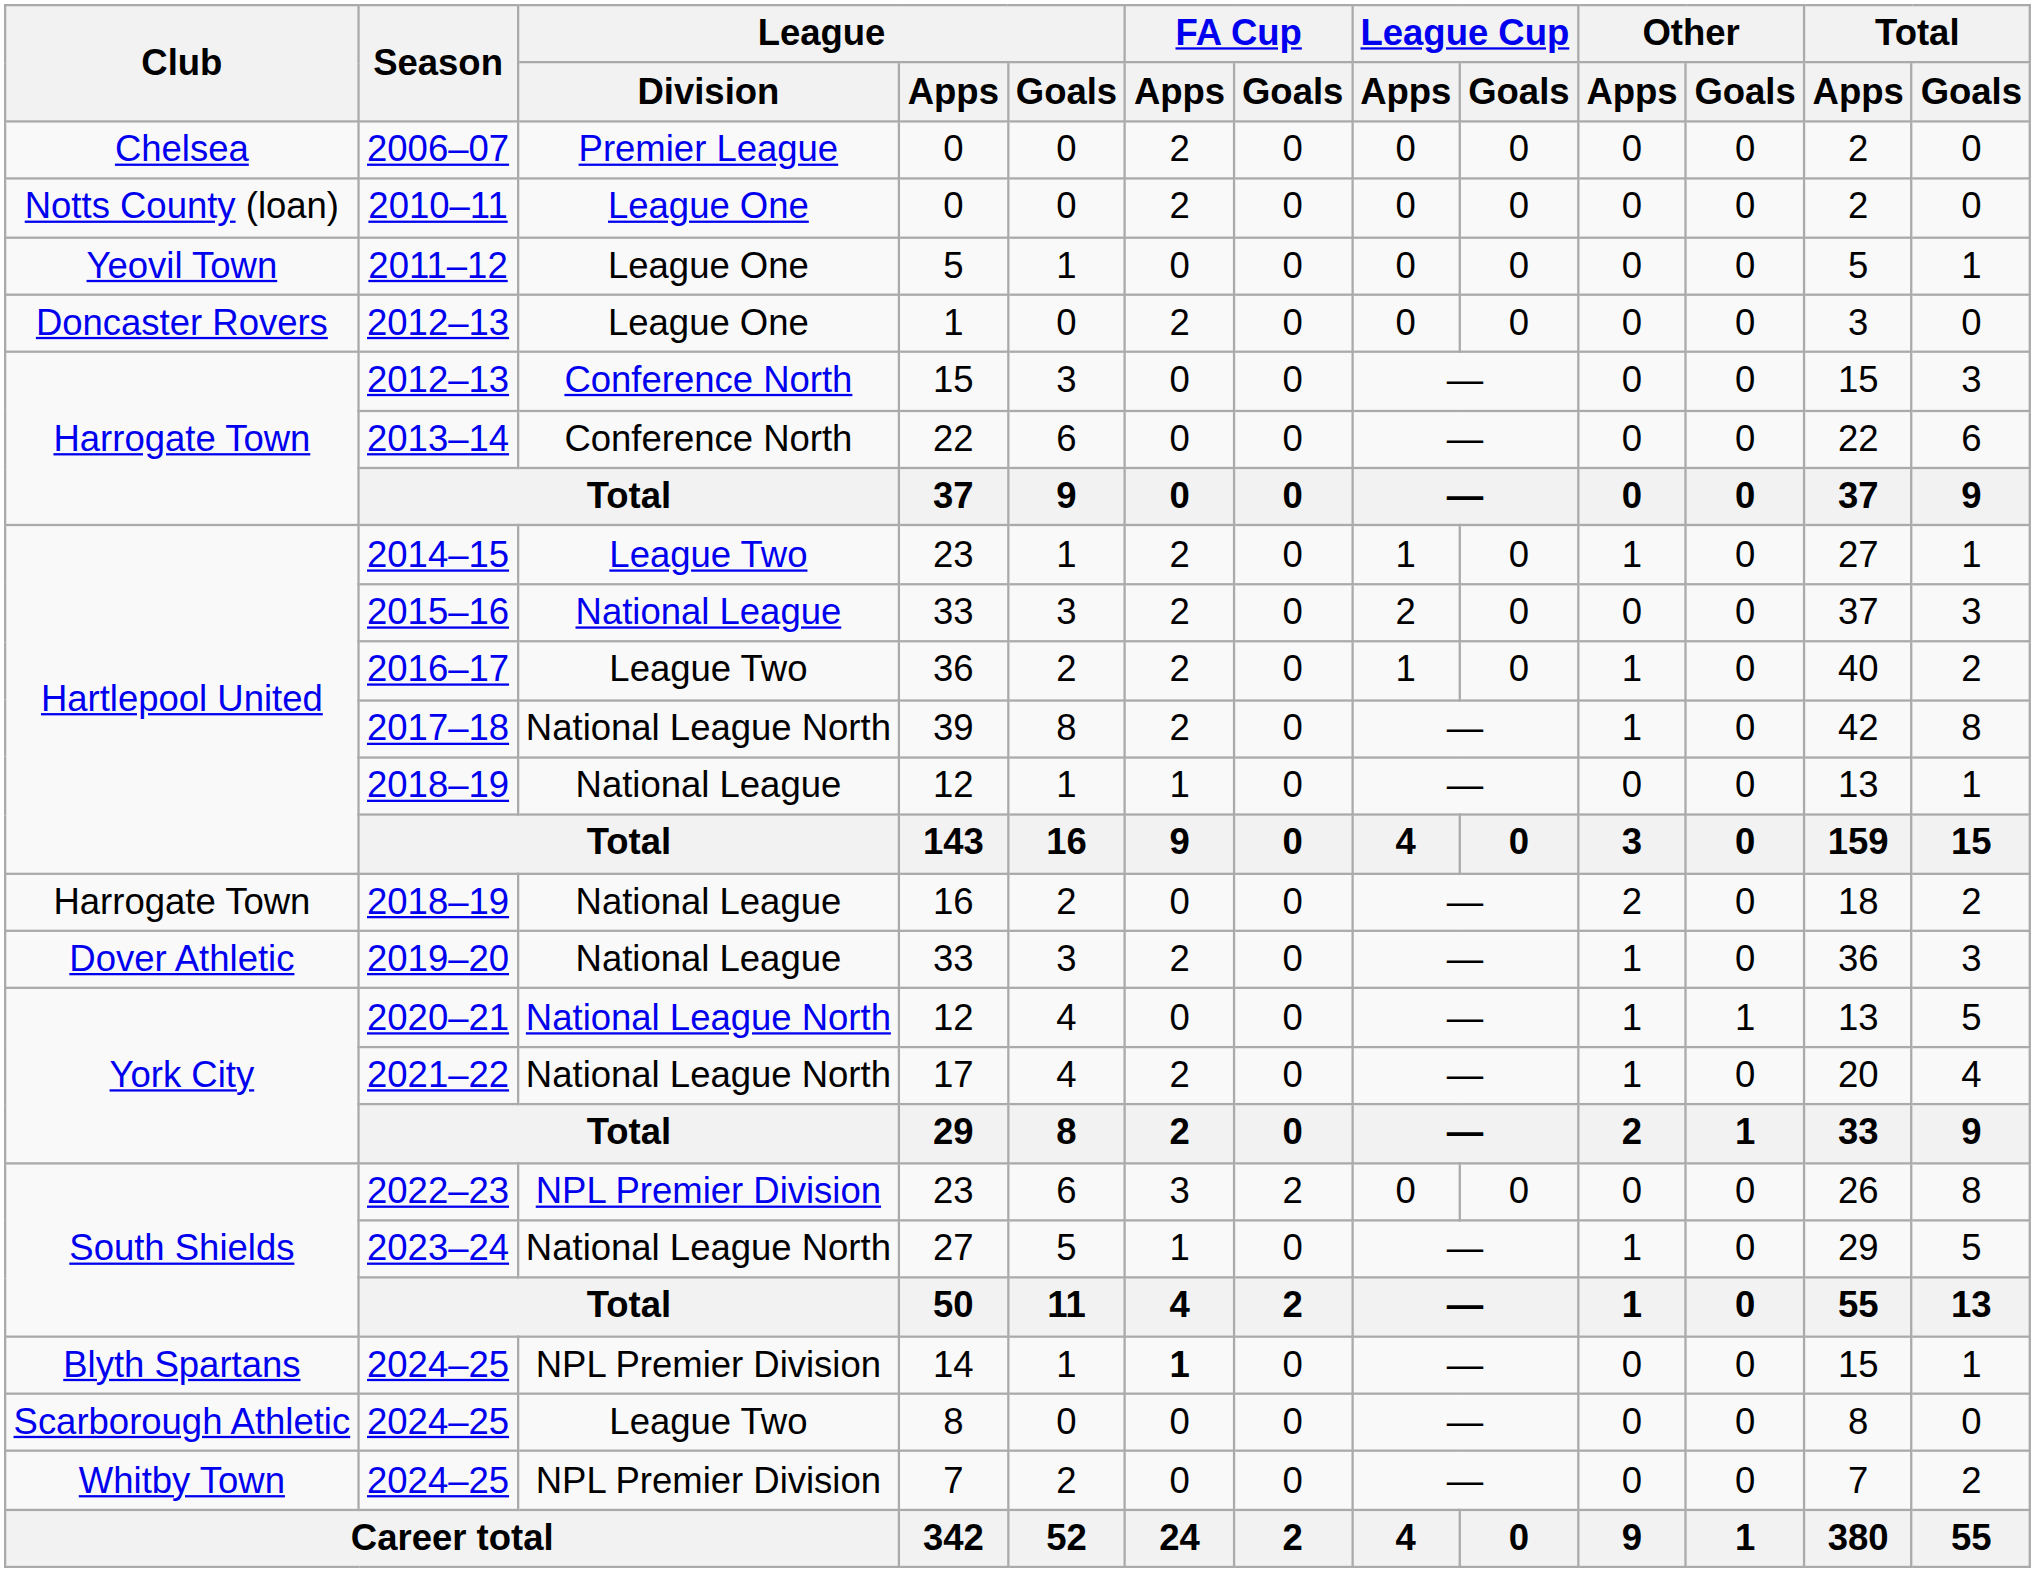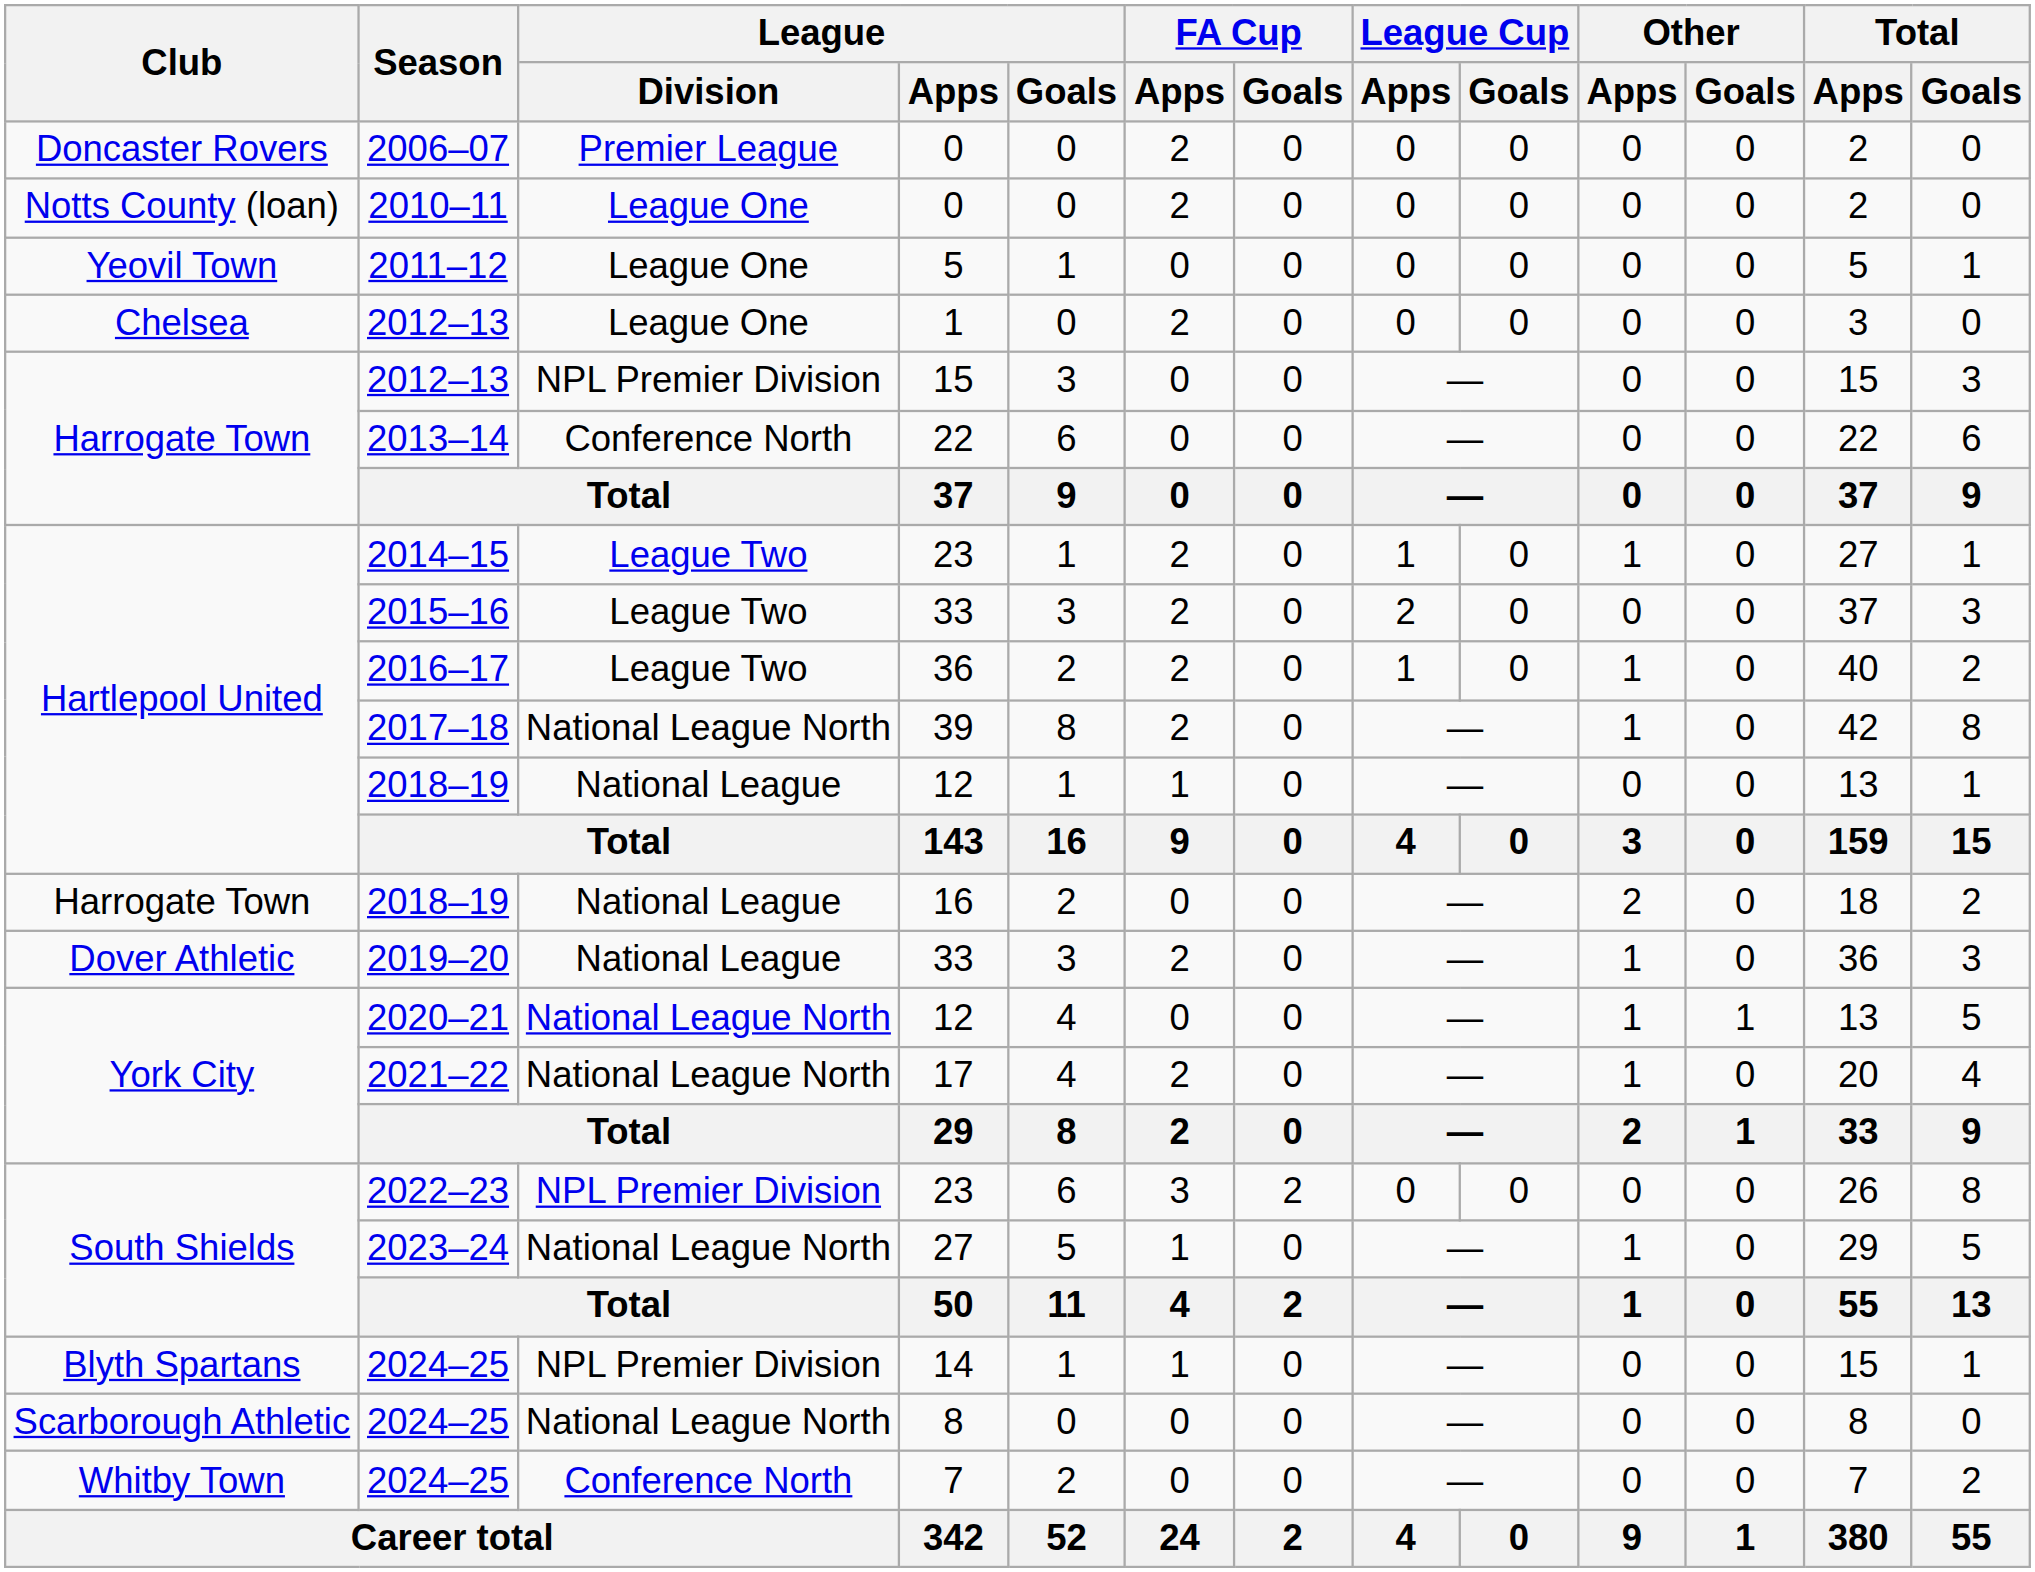 <table class="wikitable" style="text-align:center">
 <tr>
 <th rowspan="2">Club</th>
 <th rowspan="2">Season</th>
 <th colspan="3">League</th>
 <th colspan="2"><a href='#'>FA Cup</a></th>
 <th colspan="2"><a href='#'>League Cup</a></th>
 <th colspan="2">Other</th>
 <th colspan="2">Total</th>
 </tr>
 <tr>
 <th>Division</th>
 <th>Apps</th>
 <th>Goals</th>
 <th>Apps</th>
 <th>Goals</th>
 <th>Apps</th>
 <th>Goals</th>
 <th>Apps</th>
 <th>Goals</th>
 <th>Apps</th>
 <th>Goals</th>
 </tr>
 <tr>
-<td><a href='#'>Chelsea</a></td>
+<td><a href='#'>Doncaster Rovers</a></td>
 <td><a href='#'>2006–07</a></td>
 <td><a href='#'>Premier League</a></td>
 <td>0</td>
 <td>0</td>
 <td>2</td>
 <td>0</td>
 <td>0</td>
 <td>0</td>
 <td>0</td>
 <td>0</td>
 <td>2</td>
 <td>0</td>
 </tr>
 <tr>
 <td><a href='#'>Notts County</a> (loan)</td>
 <td><a href='#'>2010–11</a></td>
 <td><a href='#'>League One</a></td>
 <td>0</td>
 <td>0</td>
 <td>2</td>
 <td>0</td>
 <td>0</td>
 <td>0</td>
 <td>0</td>
 <td>0</td>
 <td>2</td>
 <td>0</td>
 </tr>
 <tr>
 <td><a href='#'>Yeovil Town</a></td>
 <td><a href='#'>2011–12</a></td>
 <td>League One</td>
 <td>5</td>
 <td>1</td>
 <td>0</td>
 <td>0</td>
 <td>0</td>
 <td>0</td>
 <td>0</td>
 <td>0</td>
 <td>5</td>
 <td>1</td>
 </tr>
 <tr>
-<td><a href='#'>Doncaster Rovers</a></td>
+<td><a href='#'>Chelsea</a></td>
 <td><a href='#'>2012–13</a></td>
 <td>League One</td>
 <td>1</td>
 <td>0</td>
 <td>2</td>
 <td>0</td>
 <td>0</td>
 <td>0</td>
 <td>0</td>
 <td>0</td>
 <td>3</td>
 <td>0</td>
 </tr>
 <tr>
 <td rowspan="3"><a href='#'>Harrogate Town</a></td>
 <td><a href='#'>2012–13</a></td>
-<td><a href='#'>Conference North</a></td>
+<td>NPL Premier Division</td>
 <td>15</td>
 <td>3</td>
 <td>0</td>
 <td>0</td>
 <td colspan="2">—</td>
 <td>0</td>
 <td>0</td>
 <td>15</td>
 <td>3</td>
 </tr>
 <tr>
 <td><a href='#'>2013–14</a></td>
 <td>Conference North</td>
 <td>22</td>
 <td>6</td>
 <td>0</td>
 <td>0</td>
 <td colspan="2">—</td>
 <td>0</td>
 <td>0</td>
 <td>22</td>
 <td>6</td>
 </tr>
 <tr>
 <th colspan="2">Total</th>
 <th>37</th>
 <th>9</th>
 <th>0</th>
 <th>0</th>
 <th colspan="2">—</th>
 <th>0</th>
 <th>0</th>
 <th>37</th>
 <th>9</th>
 </tr>
 <tr>
 <td rowspan="6"><a href='#'>Hartlepool United</a></td>
 <td><a href='#'>2014–15</a></td>
 <td><a href='#'>League Two</a></td>
 <td>23</td>
 <td>1</td>
 <td>2</td>
 <td>0</td>
 <td>1</td>
 <td>0</td>
 <td>1</td>
 <td>0</td>
 <td>27</td>
 <td>1</td>
 </tr>
 <tr>
 <td><a href='#'>2015–16</a></td>
-<td><a href='#'>National League</a></td>
+<td>League Two</td>
 <td>33</td>
 <td>3</td>
 <td>2</td>
 <td>0</td>
 <td>2</td>
 <td>0</td>
 <td>0</td>
 <td>0</td>
 <td>37</td>
 <td>3</td>
 </tr>
 <tr>
 <td><a href='#'>2016–17</a></td>
 <td>League Two</td>
 <td>36</td>
 <td>2</td>
 <td>2</td>
 <td>0</td>
 <td>1</td>
 <td>0</td>
 <td>1</td>
 <td>0</td>
 <td>40</td>
 <td>2</td>
 </tr>
 <tr>
 <td><a href='#'>2017–18</a></td>
 <td>National League North</td>
 <td>39</td>
 <td>8</td>
 <td>2</td>
 <td>0</td>
 <td colspan="2">—</td>
 <td>1</td>
 <td>0</td>
 <td>42</td>
 <td>8</td>
 </tr>
 <tr>
 <td><a href='#'>2018–19</a></td>
 <td>National League</td>
 <td>12</td>
 <td>1</td>
 <td>1</td>
 <td>0</td>
 <td colspan="2">—</td>
 <td>0</td>
 <td>0</td>
 <td>13</td>
 <td>1</td>
 </tr>
 <tr>
 <th colspan="2">Total</th>
 <th>143</th>
 <th>16</th>
 <th>9</th>
 <th>0</th>
 <th>4</th>
 <th>0</th>
 <th>3</th>
 <th>0</th>
 <th>159</th>
 <th>15</th>
 </tr>
 <tr>
 <td>Harrogate Town</td>
 <td><a href='#'>2018–19</a></td>
 <td>National League</td>
 <td>16</td>
 <td>2</td>
 <td>0</td>
 <td>0</td>
 <td colspan="2">—</td>
 <td>2</td>
 <td>0</td>
 <td>18</td>
 <td>2</td>
 </tr>
 <tr>
 <td><a href='#'>Dover Athletic</a></td>
 <td><a href='#'>2019–20</a></td>
 <td>National League</td>
 <td>33</td>
 <td>3</td>
 <td>2</td>
 <td>0</td>
 <td colspan="2">—</td>
 <td>1</td>
 <td>0</td>
 <td>36</td>
 <td>3</td>
 </tr>
 <tr>
 <td rowspan="3"><a href='#'>York City</a></td>
 <td><a href='#'>2020–21</a></td>
 <td><a href='#'>National League North</a></td>
 <td>12</td>
 <td>4</td>
 <td>0</td>
 <td>0</td>
 <td colspan="2">—</td>
 <td>1</td>
 <td>1</td>
 <td>13</td>
 <td>5</td>
 </tr>
 <tr>
 <td><a href='#'>2021–22</a></td>
 <td>National League North</td>
 <td>17</td>
 <td>4</td>
 <td>2</td>
 <td>0</td>
 <td colspan="2">—</td>
 <td>1</td>
 <td>0</td>
 <td>20</td>
 <td>4</td>
 </tr>
 <tr>
 <th colspan="2">Total</th>
 <th>29</th>
 <th>8</th>
 <th>2</th>
 <th>0</th>
 <th colspan="2">—</th>
 <th>2</th>
 <th>1</th>
 <th>33</th>
 <th>9</th>
 </tr>
 <tr>
 <td rowspan="3"><a href='#'>South Shields</a></td>
 <td><a href='#'>2022–23</a></td>
 <td><a href='#'>NPL Premier Division</a></td>
 <td>23</td>
 <td>6</td>
 <td>3</td>
 <td>2</td>
 <td>0</td>
 <td>0</td>
 <td>0</td>
 <td>0</td>
 <td>26</td>
 <td>8</td>
 </tr>
 <tr>
 <td><a href='#'>2023–24</a></td>
 <td>National League North</td>
 <td>27</td>
 <td>5</td>
 <td>1</td>
 <td>0</td>
 <td colspan="2">—</td>
 <td>1</td>
 <td>0</td>
 <td>29</td>
 <td>5</td>
 </tr>
 <tr>
 <th colspan="2">Total</th>
 <th>50</th>
 <th>11</th>
 <th>4</th>
 <th>2</th>
 <th colspan="2">—</th>
 <th>1</th>
 <th>0</th>
 <th>55</th>
 <th>13</th>
 </tr>
 <tr>
 <td><a href='#'>Blyth Spartans</a></td>
 <td><a href='#'>2024–25</a></td>
 <td>NPL Premier Division</td>
 <td>14</td>
 <td>1</td>
-<td><strong>1</strong></td>
+<td>1</td>
 <td>0</td>
 <td colspan="2">—</td>
 <td>0</td>
 <td>0</td>
 <td>15</td>
 <td>1</td>
 </tr>
 <tr>
 <td><a href='#'>Scarborough Athletic</a></td>
 <td><a href='#'>2024–25</a></td>
-<td>League Two</td>
+<td>National League North</td>
 <td>8</td>
 <td>0</td>
 <td>0</td>
 <td>0</td>
 <td colspan="2">—</td>
 <td>0</td>
 <td>0</td>
 <td>8</td>
 <td>0</td>
 </tr>
 <tr>
 <td><a href='#'>Whitby Town</a></td>
 <td><a href='#'>2024–25</a></td>
-<td>NPL Premier Division</td>
+<td><a href='#'>Conference North</a></td>
 <td>7</td>
 <td>2</td>
 <td>0</td>
 <td>0</td>
 <td colspan="2">—</td>
 <td>0</td>
 <td>0</td>
 <td>7</td>
 <td>2</td>
 </tr>
 <tr>
 <th colspan="3">Career total</th>
 <th>342</th>
 <th>52</th>
 <th>24</th>
 <th>2</th>
 <th>4</th>
 <th>0</th>
 <th>9</th>
 <th>1</th>
 <th>380</th>
 <th>55</th>
 </tr>
 </table>
